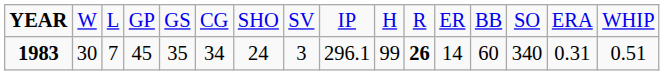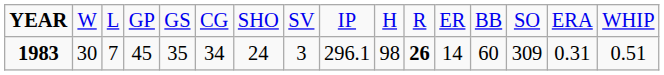 <table class="wikitable">
 <tr align=center>
 <td><strong>YEAR</strong></td>
 <td><a href='#'>W</a></td>
 <td><a href='#'>L</a></td>
 <td><a href='#'>GP</a></td>
 <td><a href='#'>GS</a></td>
 <td><a href='#'>CG</a></td>
 <td><a href='#'>SHO</a></td>
 <td><a href='#'>SV</a></td>
 <td><a href='#'>IP</a></td>
 <td><a href='#'>H</a></td>
 <td><a href='#'>R</a></td>
 <td><a href='#'>ER</a></td>
 <td><a href='#'>BB</a></td>
 <td><a href='#'>SO</a></td>
 <td><a href='#'>ERA</a></td>
 <td><a href='#'>WHIP</a></td>
 </tr>
 <tr align=center>
 <td><strong>1983</strong></td>
 <td>30</td>
 <td>7</td>
 <td>45</td>
 <td>35</td>
 <td>34</td>
 <td>24</td>
 <td>3</td>
 <td>296.1</td>
-<td>99</td>
+<td>98</td>
 <td><strong>26</strong></td>
 <td>14</td>
 <td>60</td>
-<td>340</td>
+<td>309</td>
 <td>0.31</td>
 <td>0.51</td>
 </tr>
 </table>
